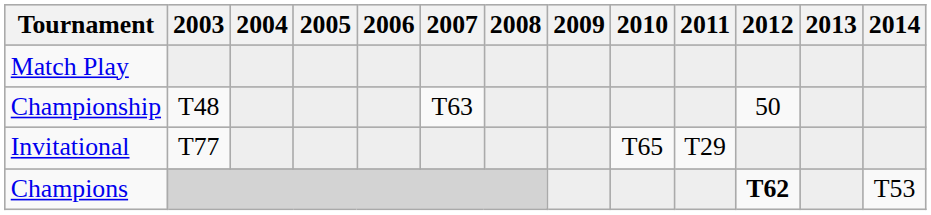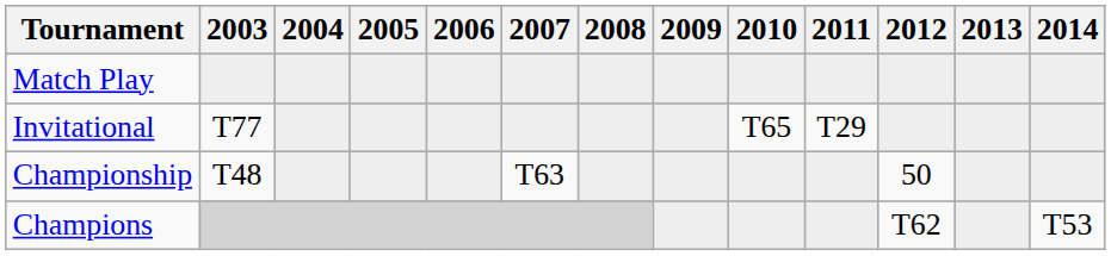 <table class="wikitable" style="text-align:center;">
 <tr>
 <th>Tournament</th>
 <th>2003</th>
 <th>2004</th>
 <th>2005</th>
 <th>2006</th>
 <th>2007</th>
 <th>2008</th>
 <th>2009</th>
 <th>2010</th>
 <th>2011</th>
 <th>2012</th>
 <th>2013</th>
 <th>2014</th>
 </tr>
 <tr>
 <td align="left"><a href='#'>Match Play</a></td>
 <td style="background:#eeeeee;"></td>
 <td style="background:#eeeeee;"></td>
 <td style="background:#eeeeee;"></td>
 <td style="background:#eeeeee;"></td>
 <td style="background:#eeeeee;"></td>
 <td style="background:#eeeeee;"></td>
 <td style="background:#eeeeee;"></td>
 <td style="background:#eeeeee;"></td>
 <td style="background:#eeeeee;"></td>
 <td style="background:#eeeeee;"></td>
 <td style="background:#eeeeee;"></td>
 <td style="background:#eeeeee;"></td>
 </tr>
 <tr>
+<td align="left"><a href='#'>Invitational</a></td>
+<td>T77</td>
+<td style="background:#eeeeee;"></td>
+<td style="background:#eeeeee;"></td>
+<td style="background:#eeeeee;"></td>
+<td style="background:#eeeeee;"></td>
+<td style="background:#eeeeee;"></td>
+<td style="background:#eeeeee;"></td>
+<td>T65</td>
+<td>T29</td>
+<td style="background:#eeeeee;"></td>
+<td style="background:#eeeeee;"></td>
+<td style="background:#eeeeee;"></td>
+</tr>
+<tr>
 <td align="left"><a href='#'>Championship</a></td>
 <td>T48</td>
 <td style="background:#eeeeee;"></td>
 <td style="background:#eeeeee;"></td>
 <td style="background:#eeeeee;"></td>
 <td>T63</td>
 <td style="background:#eeeeee;"></td>
 <td style="background:#eeeeee;"></td>
 <td style="background:#eeeeee;"></td>
 <td style="background:#eeeeee;"></td>
 <td>50</td>
 <td style="background:#eeeeee;"></td>
 <td style="background:#eeeeee;"></td>
 </tr>
 <tr>
-<td align="left"><a href='#'>Invitational</a></td>
-<td>T77</td>
-<td style="background:#eeeeee;"></td>
-<td style="background:#eeeeee;"></td>
-<td style="background:#eeeeee;"></td>
-<td style="background:#eeeeee;"></td>
-<td style="background:#eeeeee;"></td>
-<td style="background:#eeeeee;"></td>
-<td>T65</td>
-<td>T29</td>
-<td style="background:#eeeeee;"></td>
-<td style="background:#eeeeee;"></td>
-<td style="background:#eeeeee;"></td>
-</tr>
-<tr>
 <td align="left"><a href='#'>Champions</a></td>
 <td colspan=6 style="background:#D3D3D3;"></td>
 <td style="background:#eeeeee;"></td>
 <td style="background:#eeeeee;"></td>
 <td style="background:#eeeeee;"></td>
-<td><strong>T62</strong></td>
+<td>T62</td>
 <td style="background:#eeeeee;"></td>
 <td>T53</td>
 </tr>
 </table>
